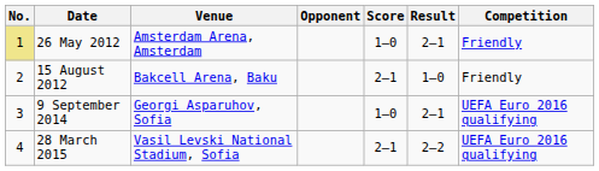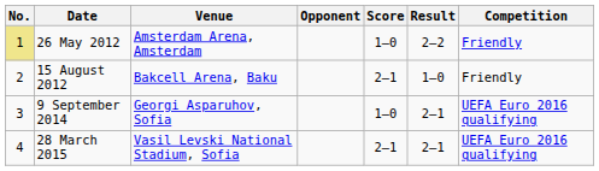 <table class="wikitable sortable">
 <tr>
 <th scope="col">No.</th>
 <th scope="col">Date</th>
 <th scope="col">Venue</th>
 <th scope="col">Opponent</th>
 <th scope="col">Score</th>
 <th scope="col">Result</th>
 <th scope="col">Competition</th>
 </tr>
 <tr>
 <td align=center style="background: khaki;">1</td>
 <td>26 May 2012</td>
 <td><a href='#'>Amsterdam Arena</a>, <a href='#'>Amsterdam</a></td>
 <td></td>
 <td align=center>1–0</td>
-<td align=center>2–1</td>
+<td align=center>2–2</td>
 <td><a href='#'>Friendly</a></td>
 </tr>
 <tr>
 <td align=center>2</td>
 <td>15 August 2012</td>
 <td><a href='#'>Bakcell Arena</a>, <a href='#'>Baku</a></td>
 <td></td>
 <td align=center>2–1</td>
 <td align=center>1–0</td>
 <td>Friendly</td>
 </tr>
 <tr>
 <td align=center>3</td>
 <td>9 September 2014</td>
 <td><a href='#'>Georgi Asparuhov</a>, <a href='#'>Sofia</a></td>
 <td></td>
 <td align=center>1–0</td>
 <td align=center>2–1</td>
 <td><a href='#'>UEFA Euro 2016 qualifying</a></td>
 </tr>
 <tr>
 <td align=center>4</td>
 <td>28 March 2015</td>
 <td><a href='#'>Vasil Levski National Stadium</a>, <a href='#'>Sofia</a></td>
 <td></td>
 <td align=center>2–1</td>
-<td align=center>2–2</td>
+<td align=center>2–1</td>
 <td><a href='#'>UEFA Euro 2016 qualifying</a></td>
 </tr>
 </table>
